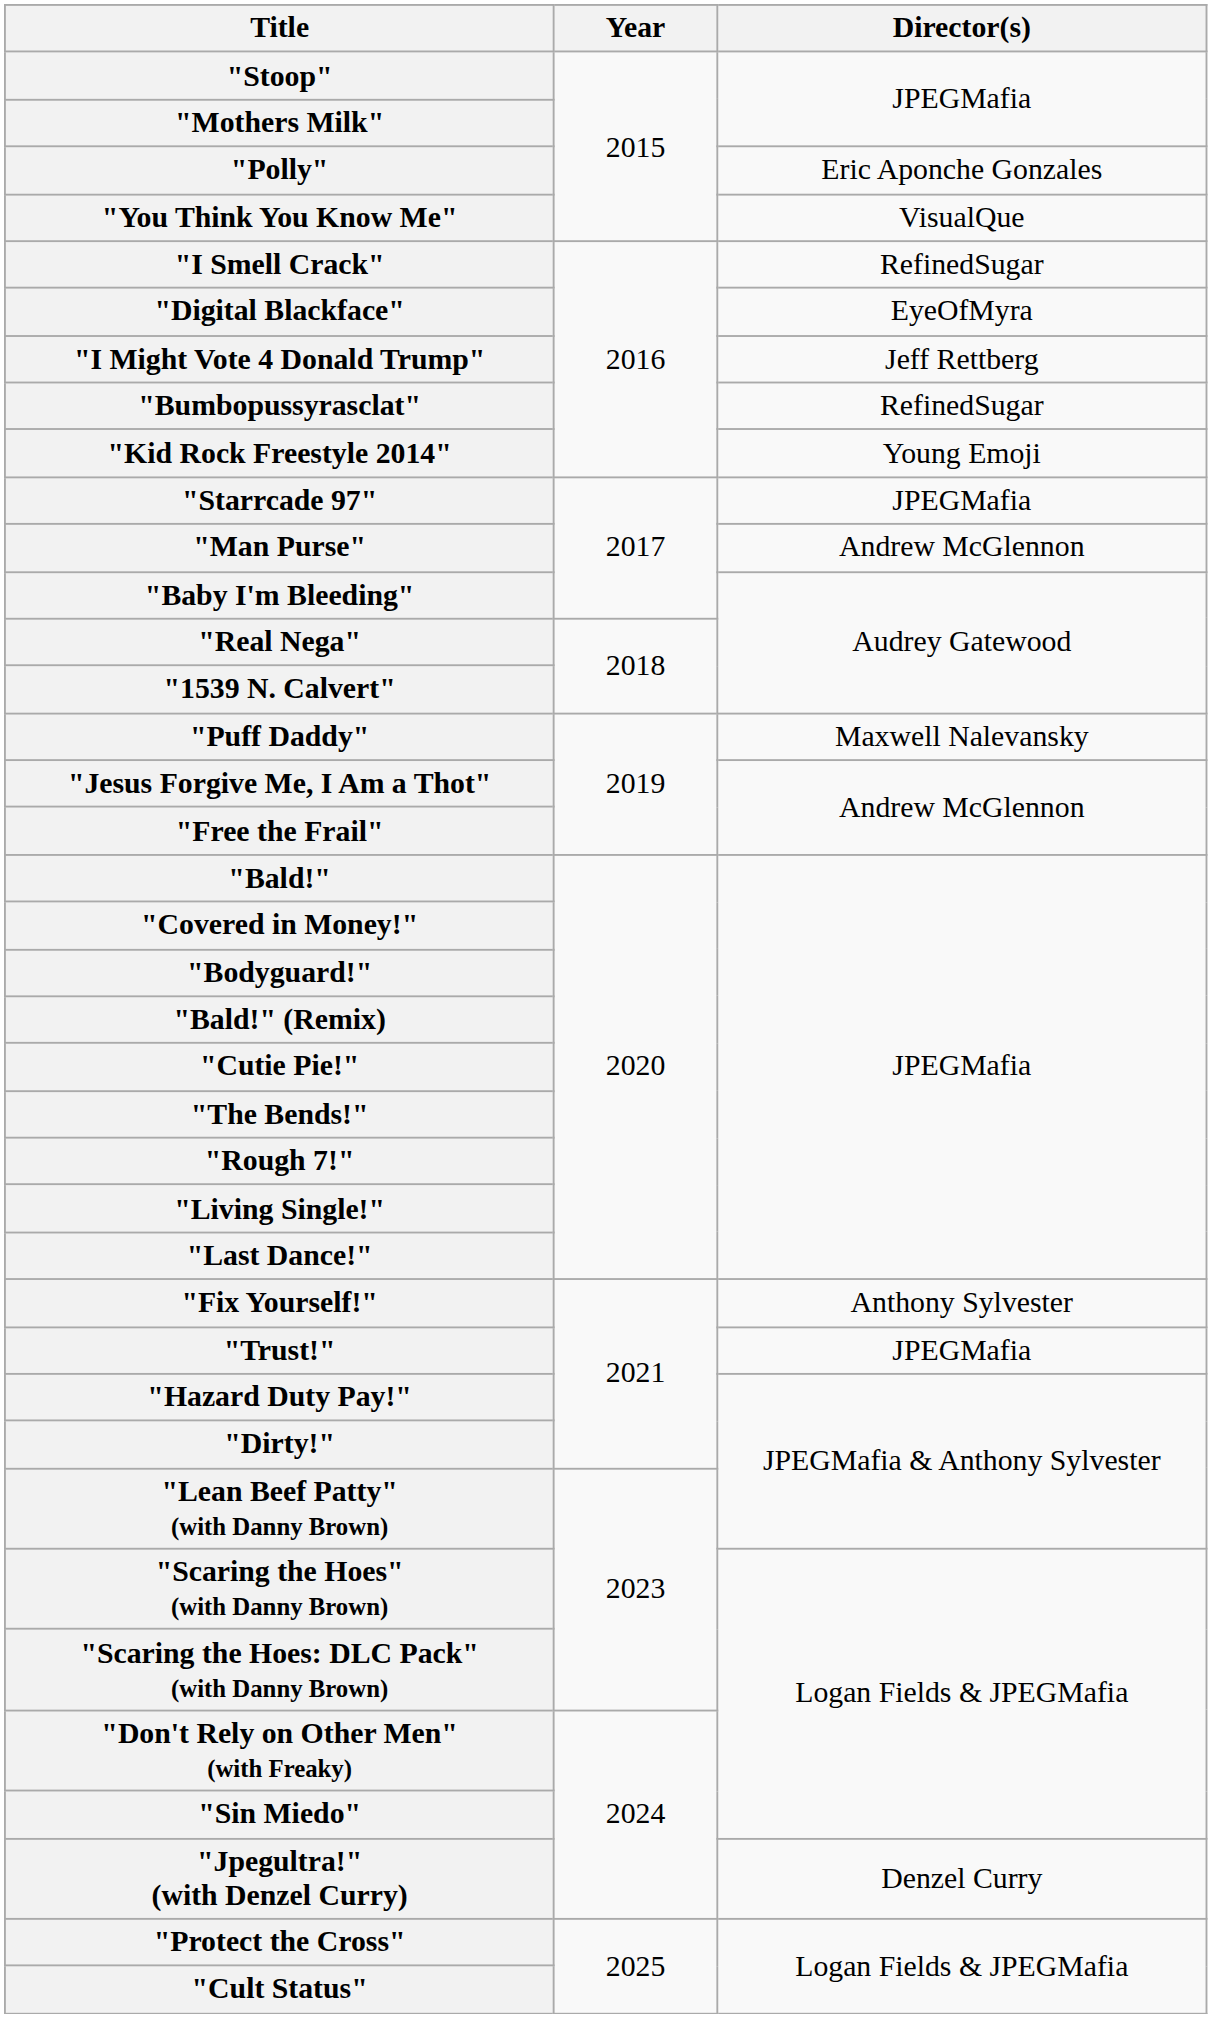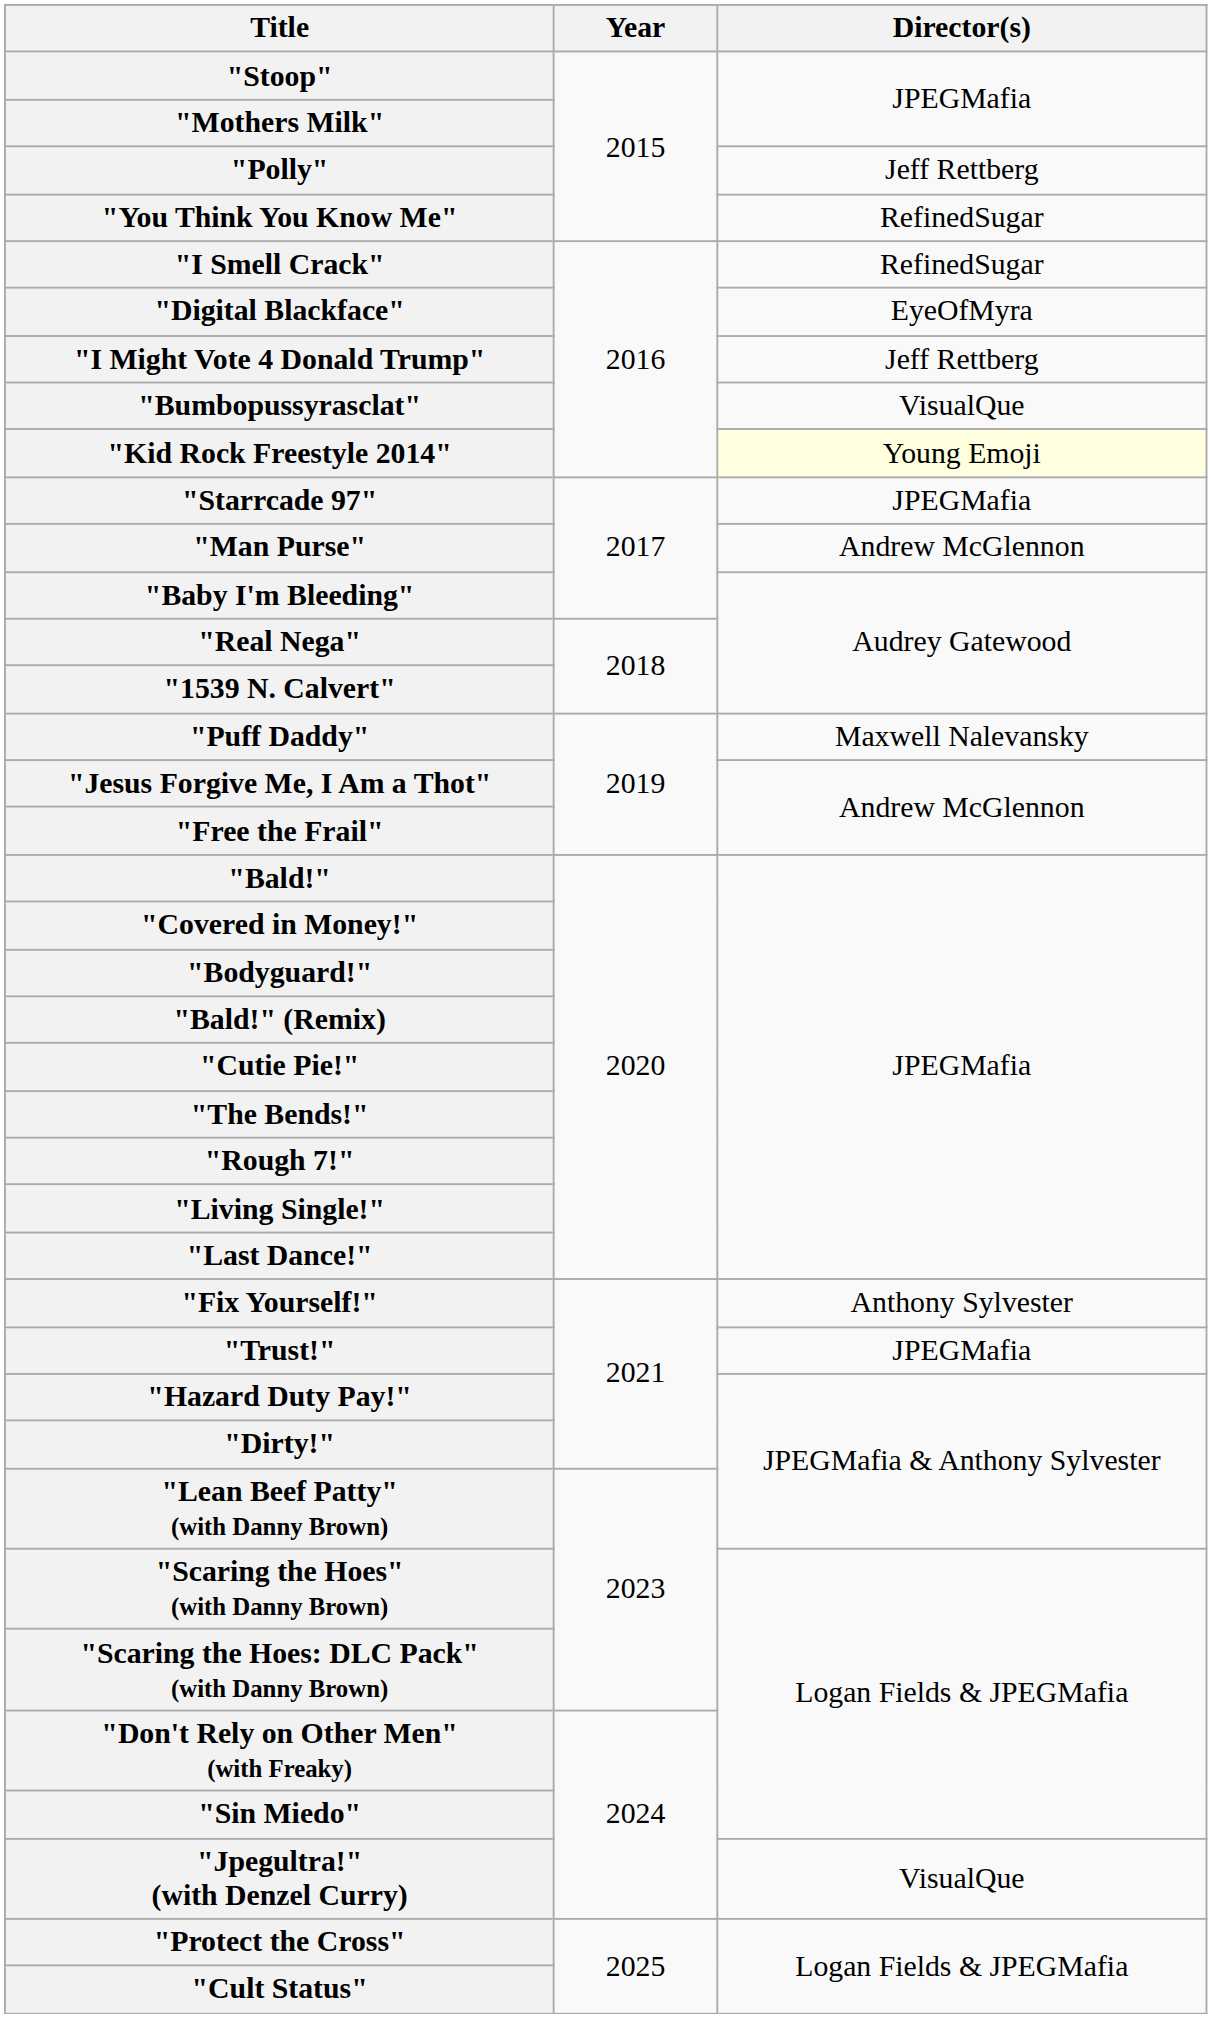 <table class="wikitable plainrowheaders" style="text-align:center;">
 <tr>
 <th scope="col" style="width:18em;">Title</th>
 <th scope="col" style="width:5em;">Year</th>
 <th scope="col" style="width:16em;">Director(s)</th>
 </tr>
 <tr>
 <th scope="row">"Stoop"</th>
 <td rowspan="4">2015</td>
 <td rowspan="2">JPEGMafia</td>
 </tr>
 <tr>
 <th scope="row">"Mothers Milk"</th>
 </tr>
 <tr>
 <th scope="row">"Polly"</th>
-<td>Eric Aponche Gonzales</td>
+<td>Jeff Rettberg</td>
 </tr>
 <tr>
 <th scope="row">"You Think You Know Me"</th>
-<td>VisualQue</td>
+<td>RefinedSugar</td>
 </tr>
 <tr>
 <th scope="row">"I Smell Crack"</th>
 <td rowspan="5">2016</td>
 <td>RefinedSugar</td>
 </tr>
 <tr>
 <th scope="row">"Digital Blackface"</th>
 <td>EyeOfMyra</td>
 </tr>
 <tr>
 <th scope="row">"I Might Vote 4 Donald Trump" <br> </th>
 <td>Jeff Rettberg</td>
 </tr>
 <tr>
 <th scope="row">"Bumbopussyrasclat"</th>
-<td>RefinedSugar</td>
+<td>VisualQue</td>
 </tr>
 <tr>
 <th scope="row">"Kid Rock Freestyle 2014"</th>
-<td>Young Emoji</td>
+<td style="background: lightyellow;">Young Emoji</td>
 </tr>
 <tr>
 <th scope="row">"Starrcade 97" <br> </th>
 <td rowspan="3">2017</td>
 <td>JPEGMafia</td>
 </tr>
 <tr>
 <th scope="row">"Man Purse"</th>
 <td>Andrew McGlennon</td>
 </tr>
 <tr>
 <th scope="row">"Baby I'm Bleeding"</th>
 <td rowspan="3">Audrey Gatewood</td>
 </tr>
 <tr>
 <th scope="row">"Real Nega"</th>
 <td rowspan="2">2018</td>
 </tr>
 <tr>
 <th scope="row">"1539 N. Calvert"</th>
 </tr>
 <tr>
 <th scope="row">"Puff Daddy" <br> </th>
 <td rowspan="3">2019</td>
 <td>Maxwell Nalevansky</td>
 </tr>
 <tr>
 <th scope="row">"Jesus Forgive Me, I Am a Thot"</th>
 <td rowspan="2">Andrew McGlennon</td>
 </tr>
 <tr>
 <th scope="row">"Free the Frail" <br> </th>
 </tr>
 <tr>
 <th scope="row">"Bald!"</th>
 <td rowspan="9">2020</td>
 <td rowspan="9">JPEGMafia</td>
 </tr>
 <tr>
 <th scope="row">"Covered in Money!"</th>
 </tr>
 <tr>
 <th scope="row">"Bodyguard!"</th>
 </tr>
 <tr>
 <th scope="row">"Bald!" (Remix)<br></th>
 </tr>
 <tr>
 <th scope="row">"Cutie Pie!"</th>
 </tr>
 <tr>
 <th scope="row">"The Bends!"</th>
 </tr>
 <tr>
 <th scope="row">"Rough 7!"<br></th>
 </tr>
 <tr>
 <th scope="row">"Living Single!"</th>
 </tr>
 <tr>
 <th scope="row">"Last Dance!"</th>
 </tr>
 <tr>
 <th scope="row">"Fix Yourself!"</th>
 <td rowspan="4">2021</td>
 <td>Anthony Sylvester</td>
 </tr>
 <tr>
 <th scope="row">"Trust!"</th>
 <td>JPEGMafia</td>
 </tr>
 <tr>
 <th scope="row">"Hazard Duty Pay!"</th>
 <td rowspan="3">JPEGMafia & Anthony Sylvester</td>
 </tr>
 <tr>
 <th scope="row">"Dirty!"</th>
 </tr>
 <tr>
 <th scope="row">"Lean Beef Patty"<br><small>(with Danny Brown)</small></th>
 <td rowspan="3">2023</td>
 </tr>
 <tr>
 <th scope="row">"Scaring the Hoes"<br><small>(with Danny Brown)</small></th>
 <td rowspan="4">Logan Fields & JPEGMafia</td>
 </tr>
 <tr>
 <th scope="row">"Scaring the Hoes: DLC Pack"<br><small>(with Danny Brown)</small></th>
 </tr>
 <tr>
 <th scope="row">"Don't Rely on Other Men"<br><small>(with Freaky)</small></th>
 <td rowspan="3">2024</td>
 </tr>
 <tr>
 <th scope="row">"Sin Miedo"</th>
 </tr>
 <tr>
 <th>"Jpegultra!"<br>(with Denzel Curry)</th>
-<td>Denzel Curry</td>
+<td>VisualQue</td>
 </tr>
 <tr>
 <th>"Protect the Cross"</th>
 <td rowspan="2">2025</td>
 <td rowspan="2">Logan Fields & JPEGMafia</td>
 </tr>
 <tr>
 <th>"Cult Status"</th>
 </tr>
 </table>
